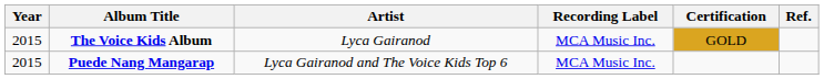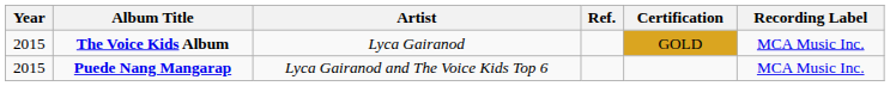 <table class="wikitable" style="text-align:center" width=70%>
 <tr>
 <th>Year</th>
 <th>Album Title</th>
 <th>Artist</th>
+<th>Ref.</th>
+<th>Certification</th>
 <th Recording label>Recording Label</th>
-<th>Certification</th>
-<th>Ref.</th>
 </tr>
 <tr>
 <td>2015</td>
 <td><strong><a href='#'>The Voice Kids</a> Album</strong></td>
 <td><em>Lyca Gairanod</em></td>
+<td></td>
+<td bgcolor="#DAA520">GOLD</td>
 <td><a href='#'>MCA Music Inc.</a></td>
-<td bgcolor="#DAA520">GOLD</td>
-<td></td>
 </tr>
 <tr>
 <td>2015</td>
 <td><strong><a href='#'>Puede Nang Mangarap</a></strong></td>
 <td><em>Lyca Gairanod and The Voice Kids Top 6</em></td>
-<td><a href='#'>MCA Music Inc.</a></td>
 <td></td>
 <td></td>
+<td><a href='#'>MCA Music Inc.</a></td>
 </tr>
 </table>
